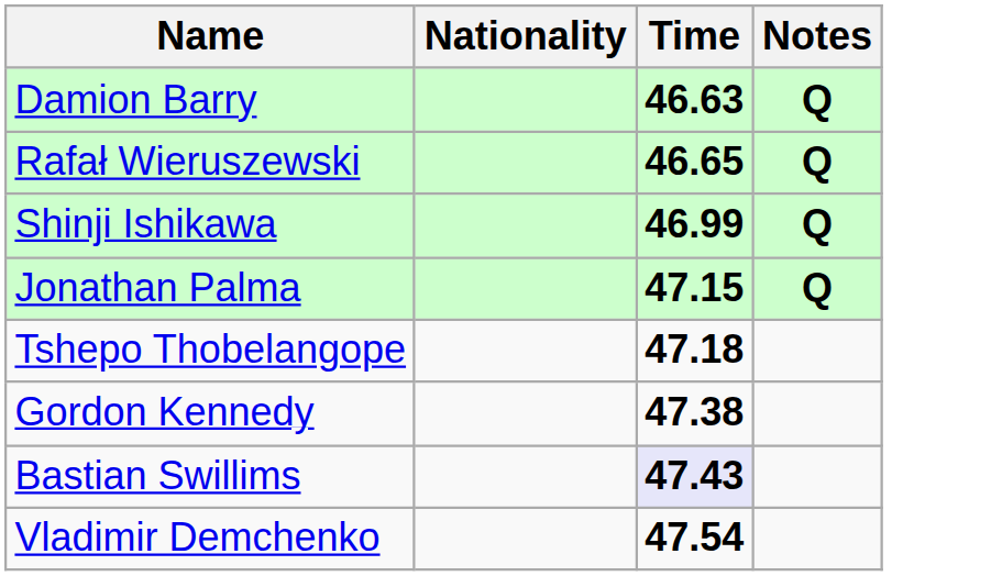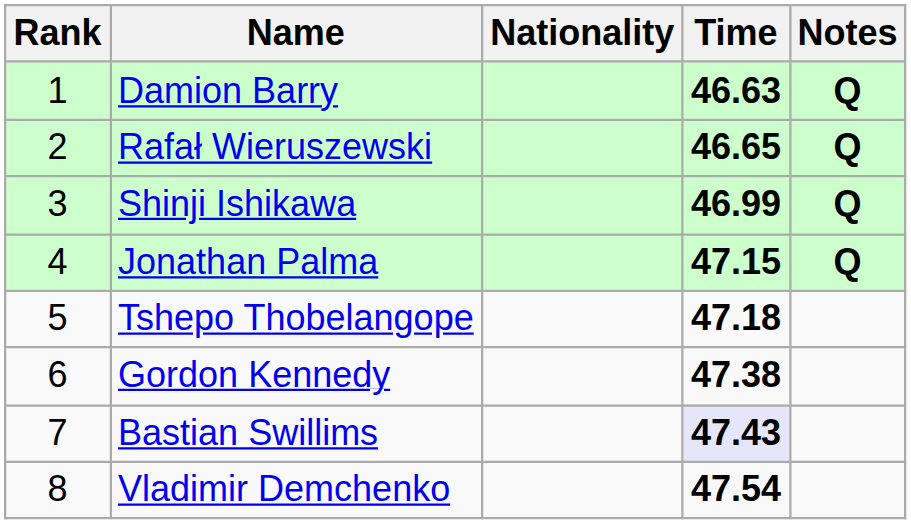 <table class="wikitable sortable" style="text-align:center">
 <tr>
+<th>Rank</th>
 <th>Name</th>
 <th>Nationality</th>
 <th>Time</th>
 <th>Notes</th>
 </tr>
 <tr bgcolor=ccffcc>
+<td>1</td>
 <td align=left><a href='#'>Damion Barry</a></td>
 <td align=left></td>
 <td><strong>46.63</strong></td>
 <td><strong>Q</strong></td>
 </tr>
 <tr bgcolor=ccffcc>
+<td>2</td>
 <td align=left><a href='#'>Rafał Wieruszewski</a></td>
 <td align=left></td>
 <td><strong>46.65</strong></td>
 <td><strong>Q</strong></td>
 </tr>
 <tr bgcolor=ccffcc>
+<td>3</td>
 <td align=left><a href='#'>Shinji Ishikawa</a></td>
 <td align=left></td>
 <td><strong>46.99</strong></td>
 <td><strong>Q</strong></td>
 </tr>
 <tr bgcolor=ccffcc>
+<td>4</td>
 <td align=left><a href='#'>Jonathan Palma</a></td>
 <td align=left></td>
 <td><strong>47.15</strong></td>
 <td><strong>Q</strong></td>
 </tr>
 <tr>
+<td>5</td>
 <td align=left><a href='#'>Tshepo Thobelangope</a></td>
 <td align=left></td>
 <td><strong>47.18</strong></td>
 <td></td>
 </tr>
 <tr>
+<td>6</td>
 <td align=left><a href='#'>Gordon Kennedy</a></td>
 <td align=left></td>
 <td><strong>47.38</strong></td>
 <td></td>
 </tr>
 <tr>
+<td>7</td>
 <td align=left><a href='#'>Bastian Swillims</a></td>
 <td align=left></td>
 <td style="background: lavender;"><strong>47.43</strong></td>
 <td></td>
 </tr>
 <tr>
+<td>8</td>
 <td align=left><a href='#'>Vladimir Demchenko</a></td>
 <td align=left></td>
 <td><strong>47.54</strong></td>
 <td></td>
 </tr>
 </table>
